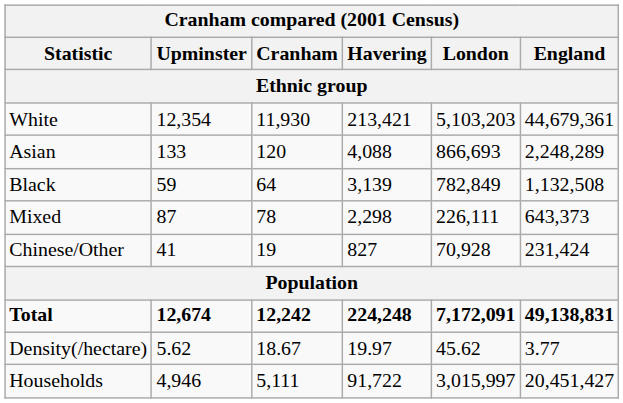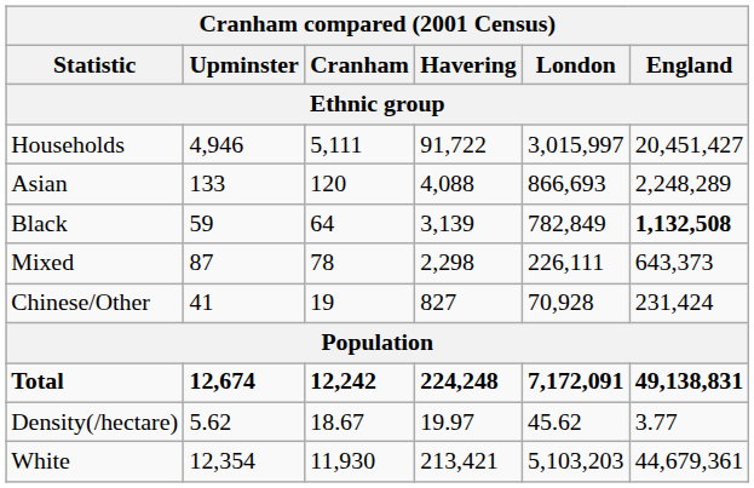 <table class="wikitable" align="right" style=font-size:85%;margin-left:10px;>
 <tr>
 <th colspan="6">Cranham compared (2001 Census)</th>
 </tr>
 <tr>
 <th>Statistic</th>
 <th>Upminster</th>
 <th>Cranham</th>
 <th>Havering</th>
 <th>London</th>
 <th>England</th>
 </tr>
 <tr>
 <th colspan="6">Ethnic group</th>
 </tr>
 <tr>
-<td>White</td>
-<td>12,354</td>
-<td>11,930</td>
-<td>213,421</td>
-<td>5,103,203</td>
-<td>44,679,361</td>
+<td>Households</td>
+<td>4,946</td>
+<td>5,111</td>
+<td>91,722</td>
+<td>3,015,997</td>
+<td>20,451,427</td>
 </tr>
 <tr>
 <td>Asian</td>
 <td>133</td>
 <td>120</td>
 <td>4,088</td>
 <td>866,693</td>
 <td>2,248,289</td>
 </tr>
 <tr>
 <td>Black</td>
 <td>59</td>
 <td>64</td>
 <td>3,139</td>
 <td>782,849</td>
-<td>1,132,508</td>
+<td><strong>1,132,508</strong></td>
 </tr>
 <tr>
 <td>Mixed</td>
 <td>87</td>
 <td>78</td>
 <td>2,298</td>
 <td>226,111</td>
 <td>643,373</td>
 </tr>
 <tr>
 <td>Chinese/Other</td>
 <td>41</td>
 <td>19</td>
 <td>827</td>
 <td>70,928</td>
 <td>231,424</td>
 </tr>
 <tr>
 <th colspan="6">Population</th>
 </tr>
 <tr>
 <td><strong>Total</strong></td>
 <td><strong>12,674</strong></td>
 <td><strong>12,242</strong></td>
 <td><strong>224,248</strong></td>
 <td><strong>7,172,091</strong></td>
 <td><strong>49,138,831</strong></td>
 </tr>
 <tr>
 <td>Density(/hectare)</td>
 <td>5.62</td>
 <td>18.67</td>
 <td>19.97</td>
 <td>45.62</td>
 <td>3.77</td>
 </tr>
 <tr>
-<td>Households</td>
-<td>4,946</td>
-<td>5,111</td>
-<td>91,722</td>
-<td>3,015,997</td>
-<td>20,451,427</td>
+<td>White</td>
+<td>12,354</td>
+<td>11,930</td>
+<td>213,421</td>
+<td>5,103,203</td>
+<td>44,679,361</td>
 </tr>
 </table>
